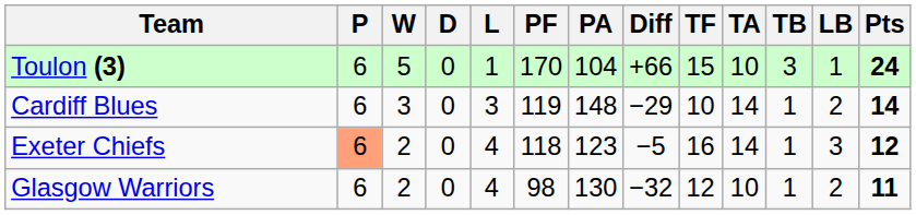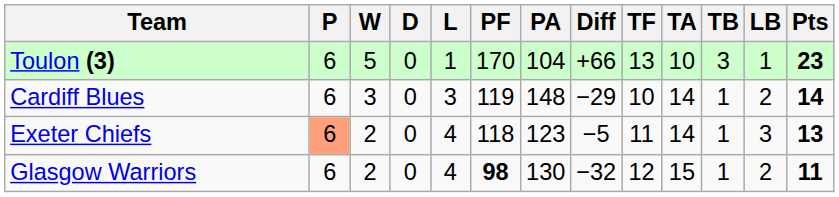 <table class="wikitable" style="text-align:center">
 <tr>
 <th width="200">Team</th>
 <th width="20">P</th>
 <th width="20">W</th>
 <th width="20">D</th>
 <th width="20">L</th>
 <th width="20">PF</th>
 <th width="20">PA</th>
 <th width="20">Diff</th>
 <th width="20">TF</th>
 <th width="20">TA</th>
 <th width="20">TB</th>
 <th width="20">LB</th>
 <th width="20">Pts</th>
 </tr>
 <tr bgcolor="#ccffcc">
 <td align=left> <a href='#'>Toulon</a> <strong>(3)</strong></td>
 <td>6</td>
 <td>5</td>
 <td>0</td>
 <td>1</td>
 <td>170</td>
 <td>104</td>
 <td>+66</td>
-<td>15</td>
+<td>13</td>
 <td>10</td>
 <td>3</td>
 <td>1</td>
-<td><strong>24</strong></td>
+<td><strong>23</strong></td>
 </tr>
 <tr>
 <td align=left> <a href='#'>Cardiff Blues</a></td>
 <td>6</td>
 <td>3</td>
 <td>0</td>
 <td>3</td>
 <td>119</td>
 <td>148</td>
 <td>−29</td>
 <td>10</td>
 <td>14</td>
 <td>1</td>
 <td>2</td>
 <td><strong>14</strong></td>
 </tr>
 <tr>
 <td align=left> <a href='#'>Exeter Chiefs</a></td>
 <td style="background: lightsalmon;">6</td>
 <td>2</td>
 <td>0</td>
 <td>4</td>
 <td>118</td>
 <td>123</td>
 <td>−5</td>
-<td>16</td>
+<td>11</td>
 <td>14</td>
 <td>1</td>
 <td>3</td>
-<td><strong>12</strong></td>
+<td><strong>13</strong></td>
 </tr>
 <tr>
 <td align=left> <a href='#'>Glasgow Warriors</a></td>
 <td>6</td>
 <td>2</td>
 <td>0</td>
 <td>4</td>
-<td>98</td>
+<td><strong>98</strong></td>
 <td>130</td>
 <td>−32</td>
 <td>12</td>
-<td>10</td>
+<td>15</td>
 <td>1</td>
 <td>2</td>
 <td><strong>11</strong></td>
 </tr>
 </table>
